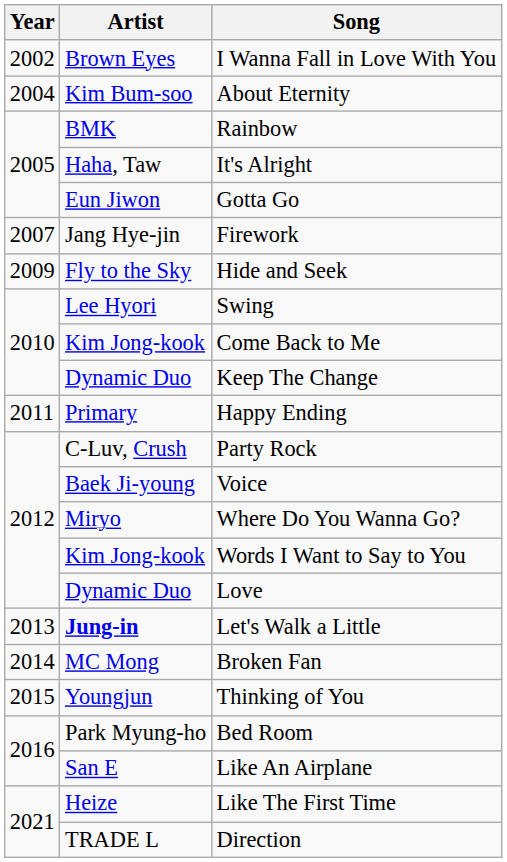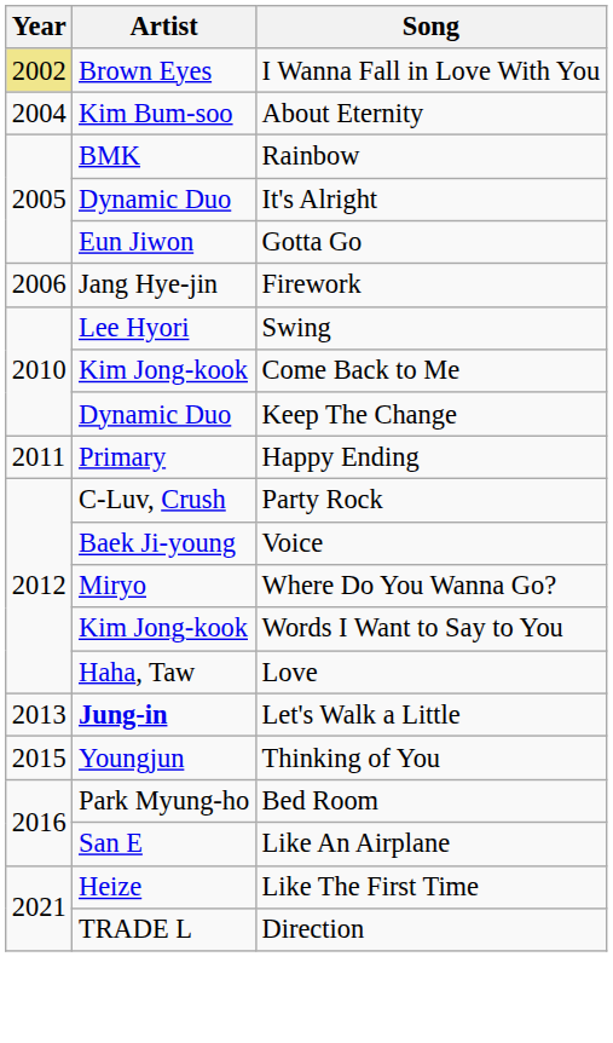 <table class="wikitable sortable">
 <tr>
 <th>Year</th>
 <th>Artist</th>
 <th>Song</th>
 </tr>
 <tr>
-<td>2002</td>
+<td style="background: khaki;">2002</td>
 <td><a href='#'>Brown Eyes</a></td>
 <td>I Wanna Fall in Love With You</td>
 </tr>
 <tr>
 <td>2004</td>
 <td><a href='#'>Kim Bum-soo</a></td>
 <td>About Eternity</td>
 </tr>
 <tr>
 <td rowspan="3">2005</td>
 <td><a href='#'>BMK</a></td>
 <td>Rainbow</td>
 </tr>
 <tr>
-<td><a href='#'>Haha</a>, Taw</td>
+<td><a href='#'>Dynamic Duo</a></td>
 <td>It's Alright</td>
 </tr>
 <tr>
 <td><a href='#'>Eun Jiwon</a></td>
 <td>Gotta Go</td>
 </tr>
 <tr>
-<td>2007</td>
+<td>2006</td>
 <td>Jang Hye-jin</td>
 <td>Firework</td>
-</tr>
-<tr>
-<td>2009</td>
-<td><a href='#'>Fly to the Sky</a></td>
-<td>Hide and Seek</td>
 </tr>
 <tr>
 <td rowspan="3">2010</td>
 <td><a href='#'>Lee Hyori</a></td>
 <td>Swing</td>
 </tr>
 <tr>
 <td><a href='#'>Kim Jong-kook</a></td>
 <td>Come Back to Me</td>
 </tr>
 <tr>
 <td><a href='#'>Dynamic Duo</a></td>
 <td>Keep The Change</td>
 </tr>
 <tr>
 <td>2011</td>
 <td><a href='#'>Primary</a></td>
 <td>Happy Ending</td>
 </tr>
 <tr>
 <td rowspan="5">2012</td>
 <td>C-Luv, <a href='#'>Crush</a></td>
 <td>Party Rock</td>
 </tr>
 <tr>
 <td><a href='#'>Baek Ji-young</a></td>
 <td>Voice</td>
 </tr>
 <tr>
 <td><a href='#'>Miryo</a></td>
 <td>Where Do You Wanna Go?</td>
 </tr>
 <tr>
 <td><a href='#'>Kim Jong-kook</a></td>
 <td>Words I Want to Say to You</td>
 </tr>
 <tr>
-<td><a href='#'>Dynamic Duo</a></td>
+<td><a href='#'>Haha</a>, Taw</td>
 <td>Love</td>
 </tr>
 <tr>
 <td>2013</td>
 <td><strong><a href='#'>Jung-in</a></strong></td>
 <td>Let's Walk a Little</td>
-</tr>
-<tr>
-<td>2014</td>
-<td><a href='#'>MC Mong</a></td>
-<td>Broken Fan</td>
 </tr>
 <tr>
 <td>2015</td>
 <td><a href='#'>Youngjun</a></td>
 <td>Thinking of You</td>
 </tr>
 <tr>
 <td rowspan="2">2016</td>
 <td>Park Myung-ho</td>
 <td>Bed Room</td>
 </tr>
 <tr>
 <td><a href='#'>San E</a></td>
 <td>Like An Airplane</td>
 </tr>
 <tr>
 <td rowspan="2">2021</td>
 <td><a href='#'>Heize</a></td>
 <td>Like The First Time</td>
 </tr>
 <tr>
 <td>TRADE L</td>
 <td>Direction</td>
 </tr>
 </table>
